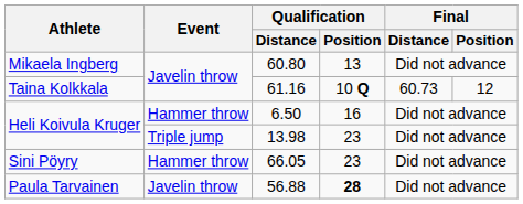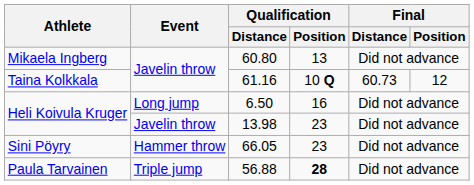 <table class=wikitable style="font-size:90%">
 <tr>
 <th rowspan="2">Athlete</th>
 <th rowspan="2">Event</th>
 <th colspan="2">Qualification</th>
 <th colspan="2">Final</th>
 </tr>
 <tr style="font-size:95%">
 <th>Distance</th>
 <th>Position</th>
 <th>Distance</th>
 <th>Position</th>
 </tr>
 <tr align=center>
 <td align=left><a href='#'>Mikaela Ingberg</a></td>
 <td align=left rowspan=2><a href='#'>Javelin throw</a></td>
 <td>60.80</td>
 <td>13</td>
 <td colspan=2>Did not advance</td>
 </tr>
 <tr align=center>
 <td align=left><a href='#'>Taina Kolkkala</a></td>
 <td>61.16</td>
 <td>10 <strong>Q</strong></td>
 <td>60.73</td>
 <td>12</td>
 </tr>
 <tr align=center>
 <td align=left rowspan=2><a href='#'>Heli Koivula Kruger</a></td>
-<td align=left><a href='#'>Hammer throw</a></td>
+<td align=left><a href='#'>Long jump</a></td>
 <td>6.50</td>
 <td>16</td>
 <td colspan=2>Did not advance</td>
 </tr>
 <tr align=center>
-<td align=left><a href='#'>Triple jump</a></td>
+<td align=left><a href='#'>Javelin throw</a></td>
 <td>13.98</td>
 <td>23</td>
 <td colspan=2>Did not advance</td>
 </tr>
 <tr align=center>
 <td align=left><a href='#'>Sini Pöyry</a></td>
 <td align=left><a href='#'>Hammer throw</a></td>
 <td>66.05</td>
 <td>23</td>
 <td colspan=2>Did not advance</td>
 </tr>
 <tr align=center>
 <td align=left><a href='#'>Paula Tarvainen</a></td>
-<td align=left><a href='#'>Javelin throw</a></td>
+<td align=left><a href='#'>Triple jump</a></td>
 <td>56.88</td>
 <td><strong>28</strong></td>
 <td colspan=2>Did not advance</td>
 </tr>
 </table>
